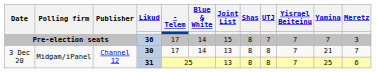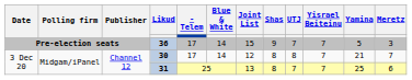 <table class="wikitable sortable" style=text-align:center;font-size:90%;line-height:13px>
 <tr>
 <th rowspan=2>Date</th>
 <th rowspan=2>Polling firm</th>
 <th rowspan=2>Publisher</th>
 <th><a href='#'>Likud</a></th>
 <th><a href='#'><br>-Telem</a></th>
 <th><a href='#'>Blue &<br>White</a></th>
 <th><a href='#'>Joint<br>List</a></th>
 <th><a href='#'>Shas</a></th>
 <th><a href='#'>UTJ</a></th>
 <th><a href='#'>Yisrael<br>Beiteinu</a></th>
 <th><a href='#'>Yamina</a></th>
 <th><a href='#'>Meretz</a></th>
 </tr>
 <tr>
 <th style=background:></th>
 <th style=background:#003BA3></th>
 <th style=background:></th>
 <th style=background:></th>
 <th style=background:></th>
 <th style=background:></th>
 <th style=background:></th>
 <th style=background:></th>
 <th style=background:></th>
 </tr>
 <tr style=background:silver>
 <td colspan=3><strong>Pre-election seats</strong></td>
 <td style=background:#BBCDE4><strong>36</strong>	</td>
 <td>17					</td>
 <td>14					</td>
 <td>15					</td>
-<td>8					</td>
+<td>9					</td>
 <td>7					</td>
 <td>7					</td>
-<td>7					</td>
+<td>5					</td>
 <td>3					</td>
 </tr>
 <tr>
 <td rowspan=2 data-sort-value=2020-12-03>3 Dec 20</td>
 <td rowspan=2>Midgam/iPanel</td>
 <td rowspan=2><a href='#'>Channel 12</a></td>
 <td style=background:#BBCDE4><strong>30</strong>	</td>
 <td>17					</td>
 <td>14					</td>
-<td>13					</td>
+<td>12					</td>
 <td>8					</td>
 <td>8					</td>
 <td>7					</td>
 <td>21					</td>
 <td>7					</td>
 </tr>
 <tr style=background:#fffdb0>
 <td style=background:#BBCDE4><strong>31</strong>	</td>
 <td colspan=2>25				</td>
 <td>13					</td>
 <td>8					</td>
-<td>8					</td>
+<td>7					</td>
 <td>7					</td>
 <td>25					</td>
 <td>6					</td>
 </tr>
 </table>
